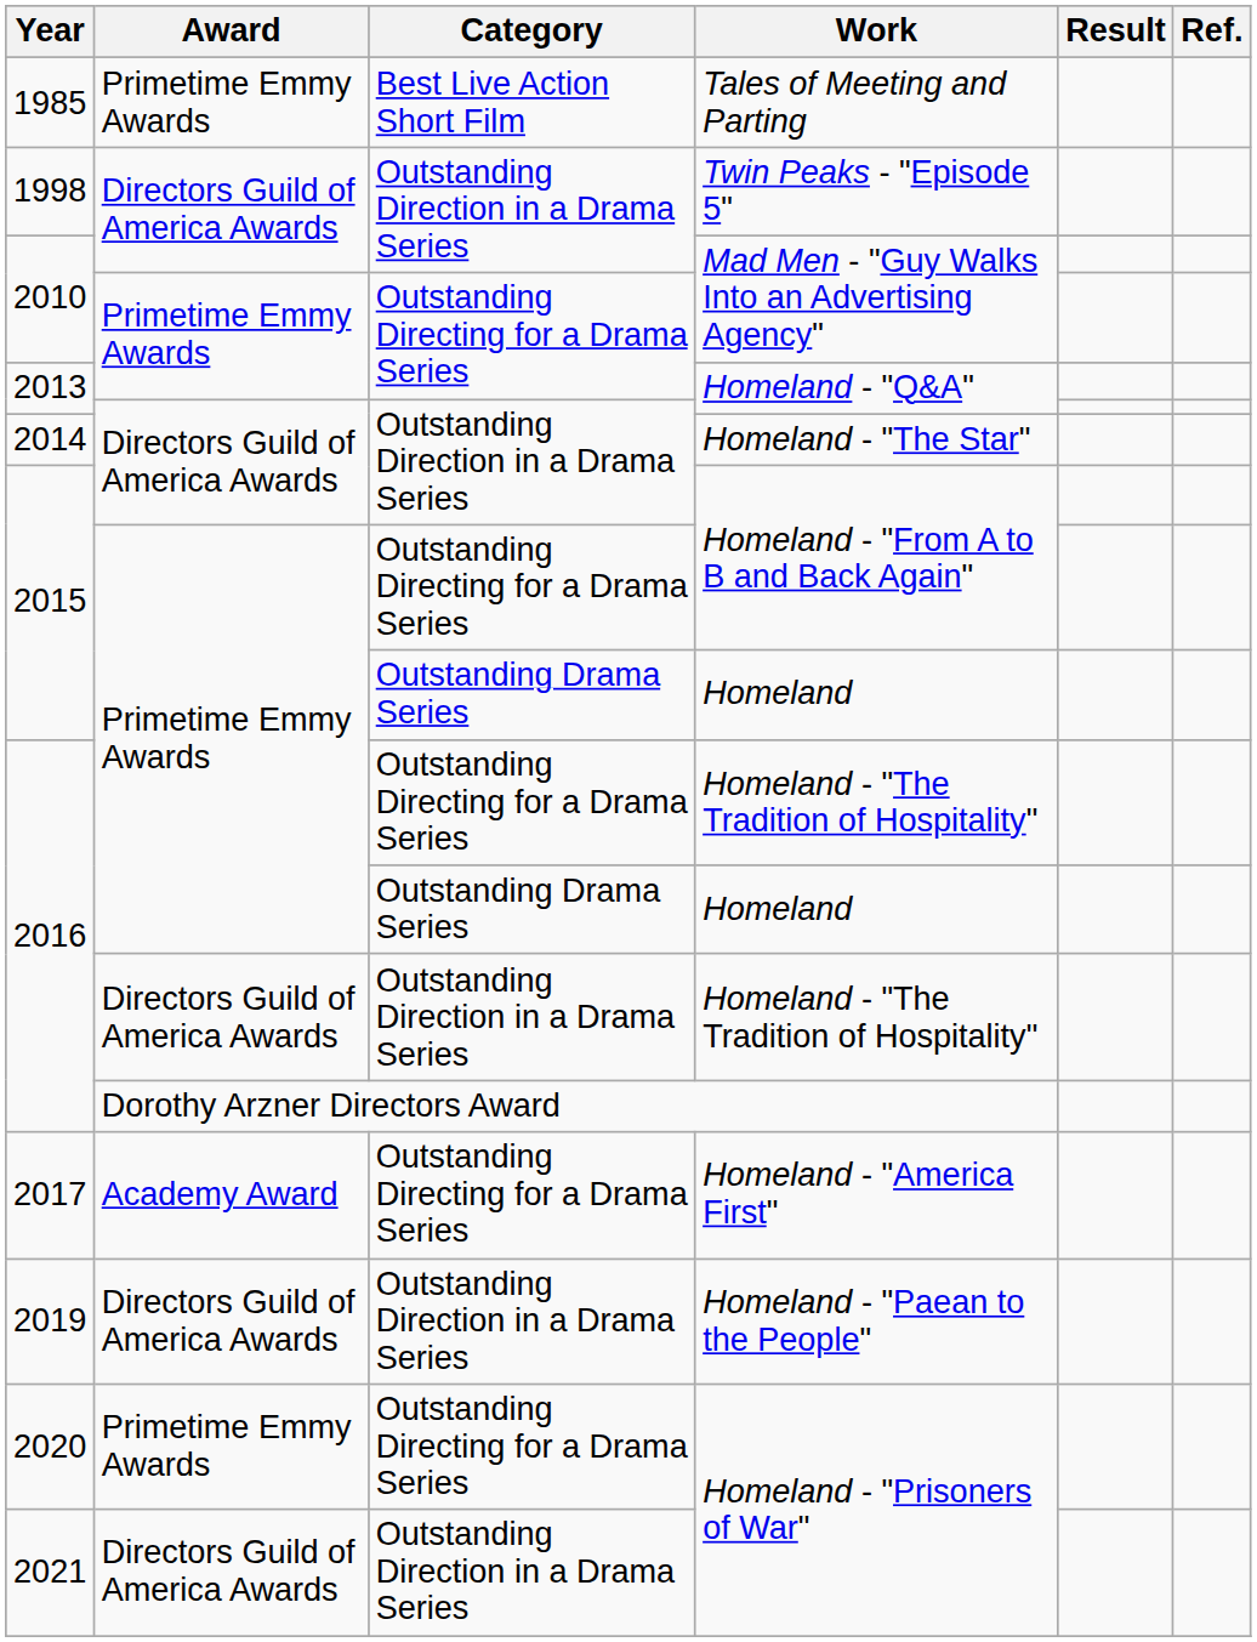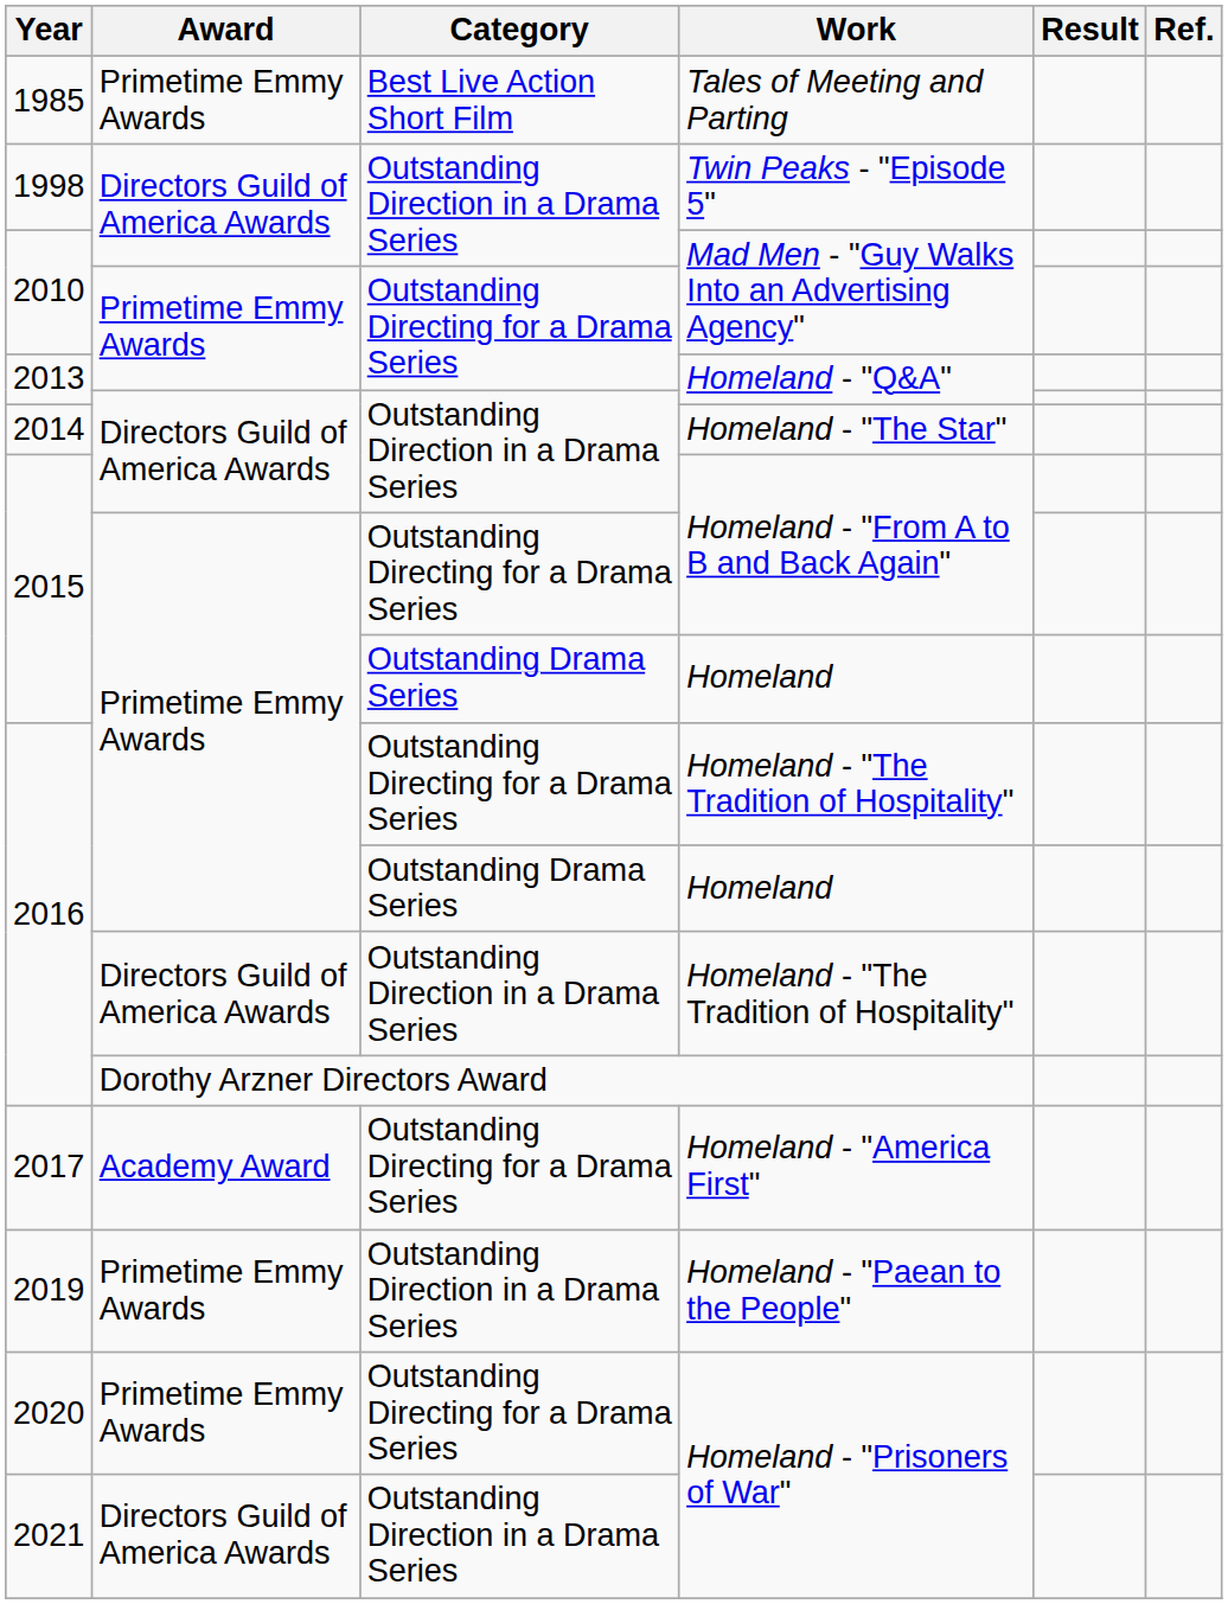 <table class="wikitable plainrowheaders sortable">
 <tr>
 <th scope="col">Year</th>
 <th scope="col">Award</th>
 <th scope="col">Category</th>
 <th scope="col">Work</th>
 <th scope="col">Result</th>
 <th class=unsortable>Ref.</th>
 </tr>
 <tr>
 <td>1985</td>
 <td>Primetime Emmy Awards</td>
 <td><a href='#'>Best Live Action Short Film</a></td>
 <td><em>Tales of Meeting and Parting</em></td>
 <td></td>
 <td></td>
 </tr>
 <tr>
 <td>1998</td>
 <td rowspan="2"><a href='#'>Directors Guild of America Awards</a></td>
 <td rowspan="2"><a href='#'>Outstanding Direction in a Drama Series</a></td>
 <td><em><a href='#'>Twin Peaks</a></em> - "<a href='#'>Episode 5</a>"</td>
 <td></td>
 <td></td>
 </tr>
 <tr>
 <td rowspan="2">2010</td>
 <td rowspan="2"><em><a href='#'>Mad Men</a></em> - "<a href='#'>Guy Walks Into an Advertising Agency</a>"</td>
 <td></td>
 <td></td>
 </tr>
 <tr>
 <td rowspan="2"><a href='#'>Primetime Emmy Awards</a></td>
 <td rowspan="2"><a href='#'>Outstanding Directing for a Drama Series</a></td>
 <td></td>
 <td></td>
 </tr>
 <tr>
 <td rowspan="2">2013</td>
 <td rowspan="2"><em><a href='#'>Homeland</a></em> - "<a href='#'>Q&A</a>"</td>
 <td></td>
 <td></td>
 </tr>
 <tr>
 <td rowspan="3">Directors Guild of America Awards</td>
 <td rowspan="3">Outstanding Direction in a Drama Series</td>
 <td></td>
 <td></td>
 </tr>
 <tr>
 <td>2014</td>
 <td><em>Homeland</em> - "<a href='#'>The Star</a>"</td>
 <td></td>
 <td></td>
 </tr>
 <tr>
 <td rowspan="3">2015</td>
 <td rowspan="2"><em>Homeland</em> - "<a href='#'>From A to B and Back Again</a>"</td>
 <td></td>
 <td></td>
 </tr>
 <tr>
 <td rowspan="4">Primetime Emmy Awards</td>
 <td>Outstanding Directing for a Drama Series</td>
 <td></td>
 <td></td>
 </tr>
 <tr>
 <td><a href='#'>Outstanding Drama Series</a></td>
 <td><em>Homeland</em></td>
 <td></td>
 <td></td>
 </tr>
 <tr>
 <td rowspan="4">2016</td>
 <td>Outstanding Directing for a Drama Series</td>
 <td><em>Homeland</em> - "<a href='#'>The Tradition of Hospitality</a>"</td>
 <td></td>
 <td></td>
 </tr>
 <tr>
 <td>Outstanding Drama Series</td>
 <td><em>Homeland</em></td>
 <td></td>
 <td></td>
 </tr>
 <tr>
 <td>Directors Guild of America Awards</td>
 <td>Outstanding Direction in a Drama Series</td>
 <td><em>Homeland</em> - "The Tradition of Hospitality"</td>
 <td></td>
 <td></td>
 </tr>
 <tr>
 <td colspan="3">Dorothy Arzner Directors Award</td>
 <td></td>
 <td></td>
 </tr>
 <tr>
 <td>2017</td>
 <td><a href='#'>Academy Award</a></td>
 <td>Outstanding Directing for a Drama Series</td>
 <td><em>Homeland</em> - "<a href='#'>America First</a>"</td>
 <td></td>
 <td></td>
 </tr>
 <tr>
 <td>2019</td>
-<td>Directors Guild of America Awards</td>
+<td>Primetime Emmy Awards</td>
 <td>Outstanding Direction in a Drama Series</td>
 <td><em>Homeland</em> - "<a href='#'>Paean to the People</a>"</td>
 <td></td>
 <td></td>
 </tr>
 <tr>
 <td>2020</td>
 <td>Primetime Emmy Awards</td>
 <td>Outstanding Directing for a Drama Series</td>
 <td rowspan="2"><em>Homeland</em> - "<a href='#'>Prisoners of War</a>"</td>
 <td></td>
 <td></td>
 </tr>
 <tr>
 <td>2021</td>
 <td>Directors Guild of America Awards</td>
 <td>Outstanding Direction in a Drama Series</td>
 <td></td>
 <td></td>
 </tr>
 <tr>
 </tr>
 </table>
